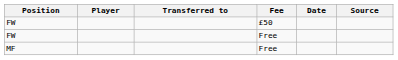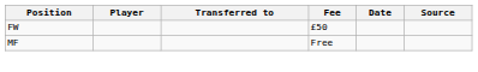 <table width=99% class="wikitable sortable" style="text-align:center; font-size:95%; text-align:left">
 <tr>
 <th>Position</th>
 <th>Player</th>
 <th>Transferred to</th>
 <th>Fee</th>
 <th>Date</th>
 <th>Source</th>
 </tr>
 <tr>
 <td>FW</td>
 <td></td>
 <td></td>
 <td>£50</td>
 <td></td>
 <td></td>
 </tr>
 <tr>
-<td>FW</td>
-<td></td>
-<td></td>
-<td>Free</td>
-<td></td>
-<td></td>
-</tr>
-<tr>
 <td>MF</td>
 <td></td>
 <td></td>
 <td>Free</td>
 <td></td>
 <td></td>
 </tr>
 </table>
